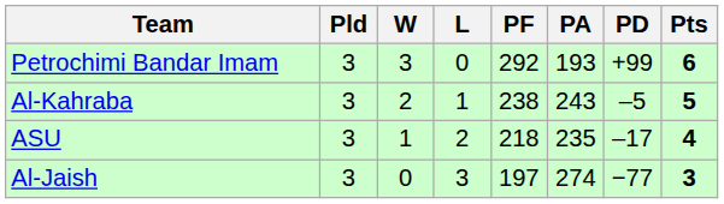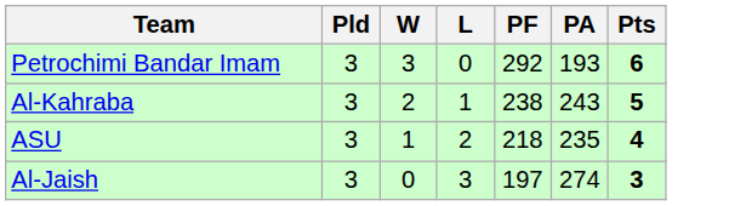 <table class="wikitable" style="text-align:center;">
 <tr>
 <th width=200>Team</th>
 <th width=30>Pld</th>
 <th width=30>W</th>
 <th width=30>L</th>
 <th width=30>PF</th>
 <th width=30>PA</th>
-<th width=30>PD</th>
 <th width=30>Pts</th>
 </tr>
 <tr bgcolor="#ccffcc">
 <td align="left"> <a href='#'>Petrochimi Bandar Imam</a></td>
 <td>3</td>
 <td>3</td>
 <td>0</td>
 <td>292</td>
 <td>193</td>
-<td>+99</td>
 <td><strong>6</strong></td>
 </tr>
 <tr bgcolor="#ccffcc">
 <td align="left"> <a href='#'>Al-Kahraba</a></td>
 <td>3</td>
 <td>2</td>
 <td>1</td>
 <td>238</td>
 <td>243</td>
-<td>–5</td>
 <td><strong>5</strong></td>
 </tr>
 <tr bgcolor="#ccffcc">
 <td align="left"> <a href='#'>ASU</a></td>
 <td>3</td>
 <td>1</td>
 <td>2</td>
 <td>218</td>
 <td>235</td>
-<td>–17</td>
 <td><strong>4</strong></td>
 </tr>
 <tr bgcolor="#ccffcc">
 <td align="left"> <a href='#'>Al-Jaish</a></td>
 <td>3</td>
 <td>0</td>
 <td>3</td>
 <td>197</td>
 <td>274</td>
-<td>−77</td>
 <td><strong>3</strong></td>
 </tr>
 </table>
